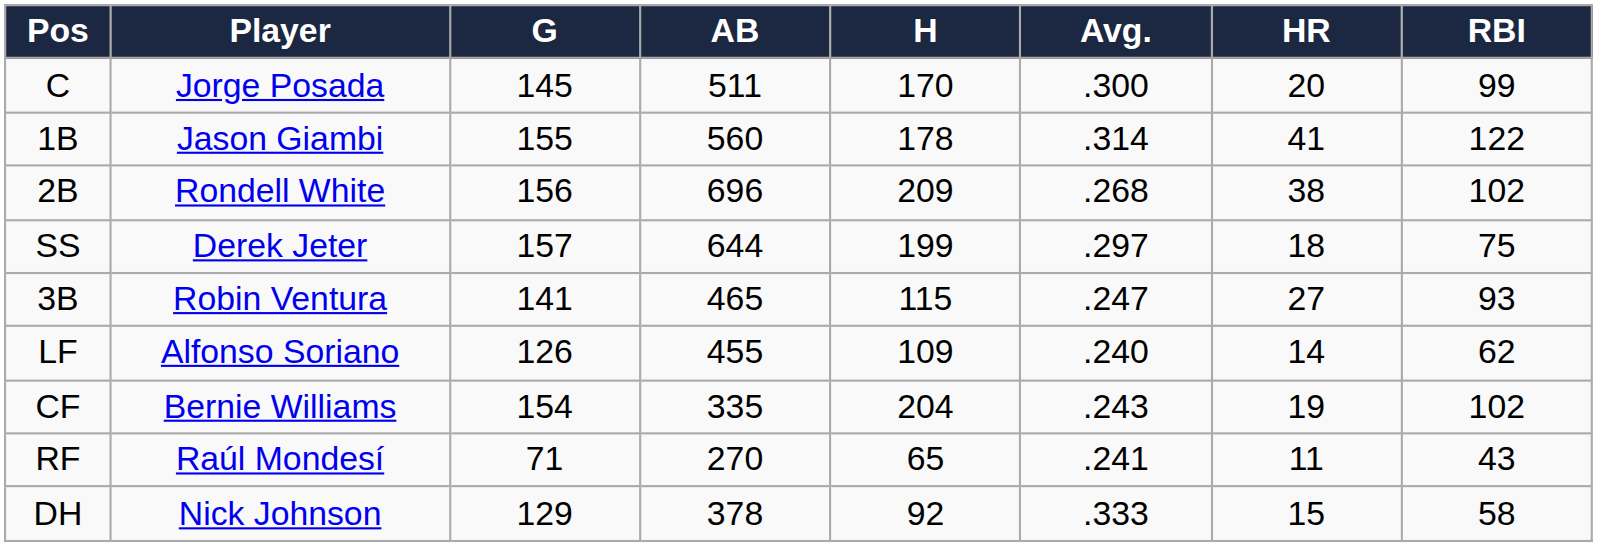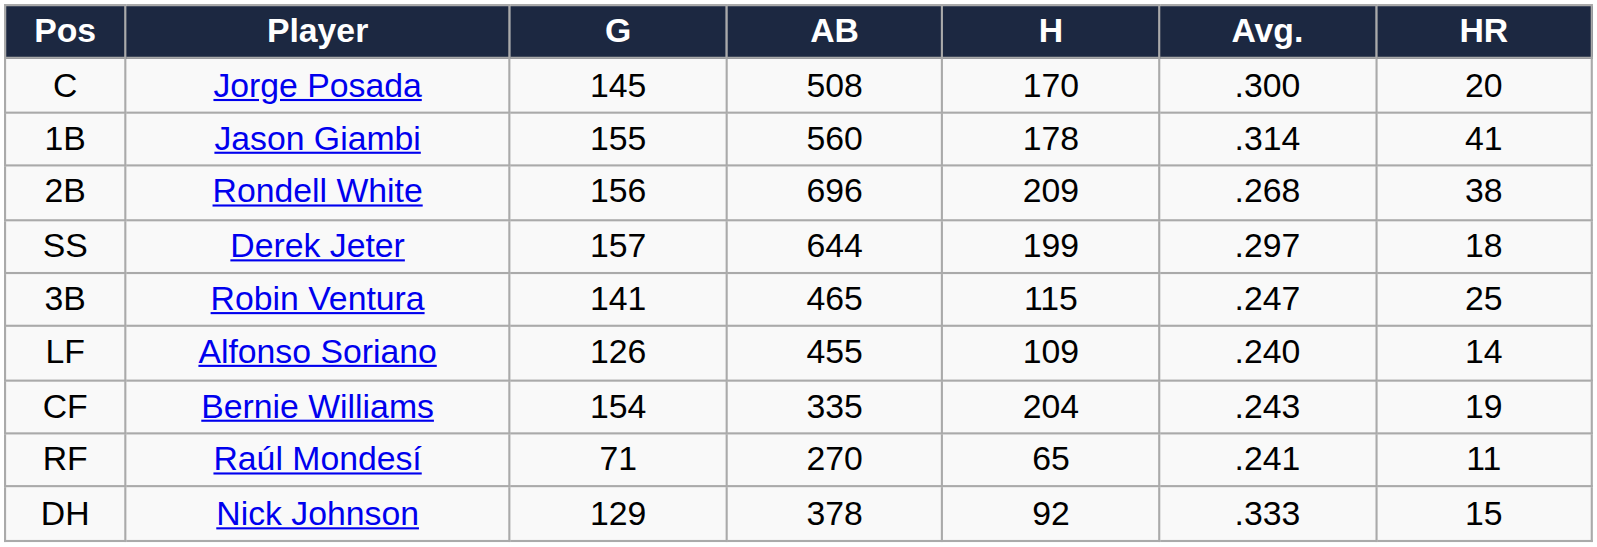 <table class="wikitable sortable">
 <tr>
 <th style="background:#1c2841;color:white;" width="5%">Pos</th>
 <th style="background:#1c2841;color:white;" width="16%">Player</th>
 <th style="background:#1c2841;color:white;" width="9%">G</th>
 <th style="background:#1c2841;color:white;" width="9%">AB</th>
 <th style="background:#1c2841;color:white;" width="9%">H</th>
 <th style="background:#1c2841;color:white;" width="9%">Avg.</th>
 <th style="background:#1c2841;color:white;" width="9%">HR</th>
-<th style="background:#1c2841;color:white;" width="9%">RBI</th>
 </tr>
 <tr style="text-align:center;">
 <td>C</td>
 <td><a href='#'>Jorge Posada</a></td>
 <td>145</td>
-<td>511</td>
+<td>508</td>
 <td>170</td>
 <td>.300</td>
 <td>20</td>
-<td>99</td>
 </tr>
 <tr style="text-align:center;">
 <td>1B</td>
 <td><a href='#'>Jason Giambi</a></td>
 <td>155</td>
 <td>560</td>
 <td>178</td>
 <td>.314</td>
 <td>41</td>
-<td>122</td>
 </tr>
 <tr style="text-align:center;">
 <td>2B</td>
 <td><a href='#'>Rondell White</a></td>
 <td>156</td>
 <td>696</td>
 <td>209</td>
 <td>.268</td>
 <td>38</td>
-<td>102</td>
 </tr>
 <tr style="text-align:center;">
 <td>SS</td>
 <td><a href='#'>Derek Jeter</a></td>
 <td>157</td>
 <td>644</td>
 <td>199</td>
 <td>.297</td>
 <td>18</td>
-<td>75</td>
 </tr>
 <tr style="text-align:center;">
 <td>3B</td>
 <td><a href='#'>Robin Ventura</a></td>
 <td>141</td>
 <td>465</td>
 <td>115</td>
 <td>.247</td>
-<td>27</td>
-<td>93</td>
+<td>25</td>
 </tr>
 <tr style="text-align:center;">
 <td>LF</td>
 <td><a href='#'>Alfonso Soriano</a></td>
 <td>126</td>
 <td>455</td>
 <td>109</td>
 <td>.240</td>
 <td>14</td>
-<td>62</td>
 </tr>
 <tr style="text-align:center;">
 <td>CF</td>
 <td><a href='#'>Bernie Williams</a></td>
 <td>154</td>
 <td>335</td>
 <td>204</td>
 <td>.243</td>
 <td>19</td>
-<td>102</td>
 </tr>
 <tr style="text-align:center;">
 <td>RF</td>
 <td><a href='#'>Raúl Mondesí</a></td>
 <td>71</td>
 <td>270</td>
 <td>65</td>
 <td>.241</td>
 <td>11</td>
-<td>43</td>
 </tr>
 <tr style="text-align:center;">
 <td>DH</td>
 <td><a href='#'>Nick Johnson</a></td>
 <td>129</td>
 <td>378</td>
 <td>92</td>
 <td>.333</td>
 <td>15</td>
-<td>58</td>
 </tr>
 </table>
